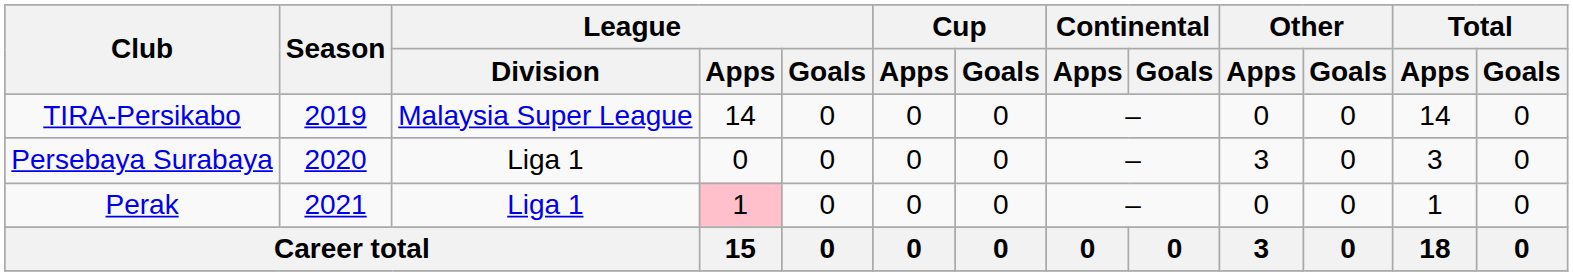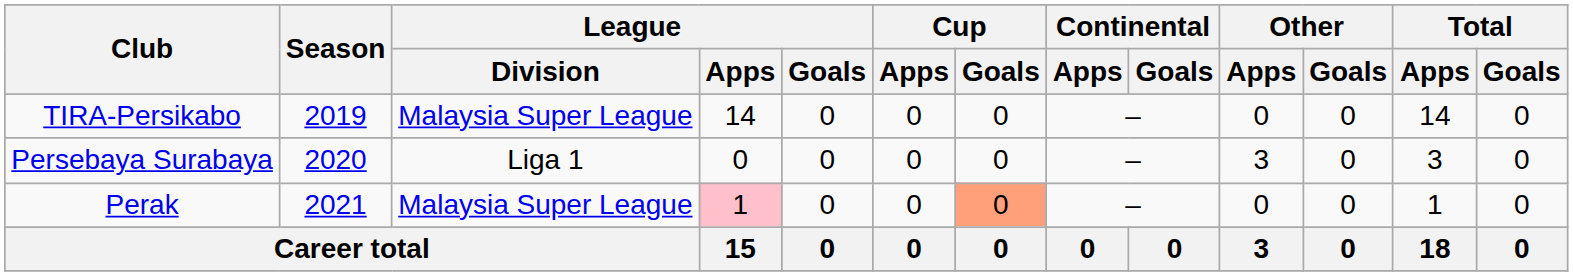 <table class="wikitable" style="text-align:center">
 <tr>
 <th rowspan="2">Club</th>
 <th rowspan="2">Season</th>
 <th colspan="3">League</th>
 <th colspan="2">Cup</th>
 <th colspan="2">Continental</th>
 <th colspan="2">Other</th>
 <th colspan="2">Total</th>
 </tr>
 <tr>
 <th>Division</th>
 <th>Apps</th>
 <th>Goals</th>
 <th>Apps</th>
 <th>Goals</th>
 <th>Apps</th>
 <th>Goals</th>
 <th>Apps</th>
 <th>Goals</th>
 <th>Apps</th>
 <th>Goals</th>
 </tr>
 <tr>
 <td><a href='#'>TIRA-Persikabo</a></td>
 <td><a href='#'>2019</a></td>
 <td><a href='#'>Malaysia Super League</a></td>
 <td>14</td>
 <td>0</td>
 <td>0</td>
 <td>0</td>
 <td colspan="2">–</td>
 <td>0</td>
 <td>0</td>
 <td>14</td>
 <td>0</td>
 </tr>
 <tr>
 <td><a href='#'>Persebaya Surabaya</a></td>
 <td><a href='#'>2020</a></td>
 <td>Liga 1</td>
 <td>0</td>
 <td>0</td>
 <td>0</td>
 <td>0</td>
 <td colspan="2">–</td>
 <td>3</td>
 <td>0</td>
 <td>3</td>
 <td>0</td>
 </tr>
 <tr>
 <td><a href='#'>Perak</a></td>
 <td><a href='#'>2021</a></td>
-<td><a href='#'>Liga 1</a></td>
+<td><a href='#'>Malaysia Super League</a></td>
 <td style="background: pink;">1</td>
 <td>0</td>
 <td>0</td>
-<td>0</td>
+<td style="background: lightsalmon;">0</td>
 <td colspan="2">–</td>
 <td>0</td>
 <td>0</td>
 <td>1</td>
 <td>0</td>
 </tr>
 <tr>
 <th colspan="3">Career total</th>
 <th>15</th>
 <th>0</th>
 <th>0</th>
 <th>0</th>
 <th>0</th>
 <th>0</th>
 <th>3</th>
 <th>0</th>
 <th>18</th>
 <th>0</th>
 </tr>
 </table>
